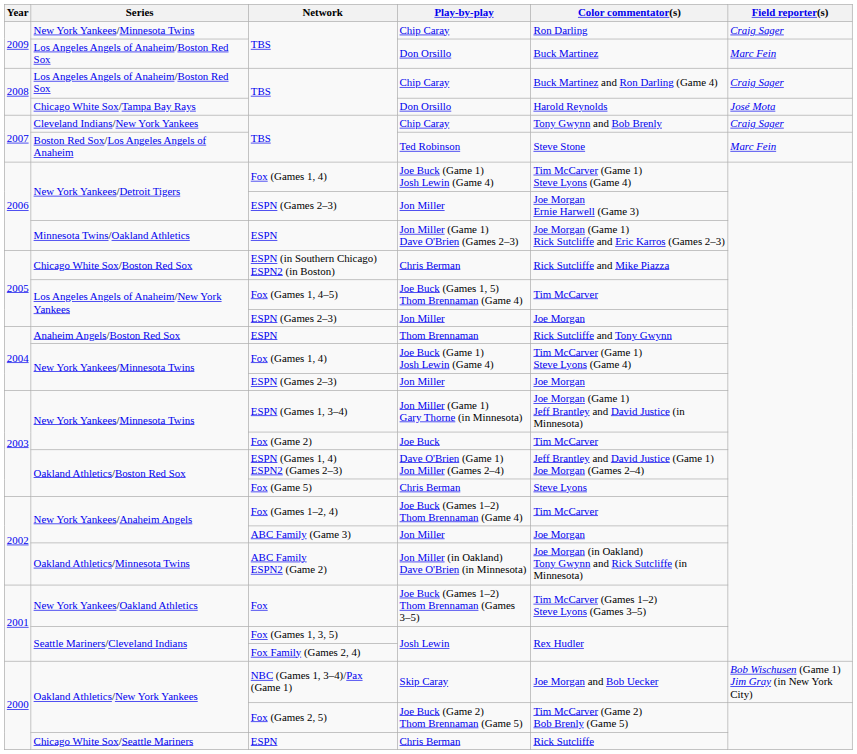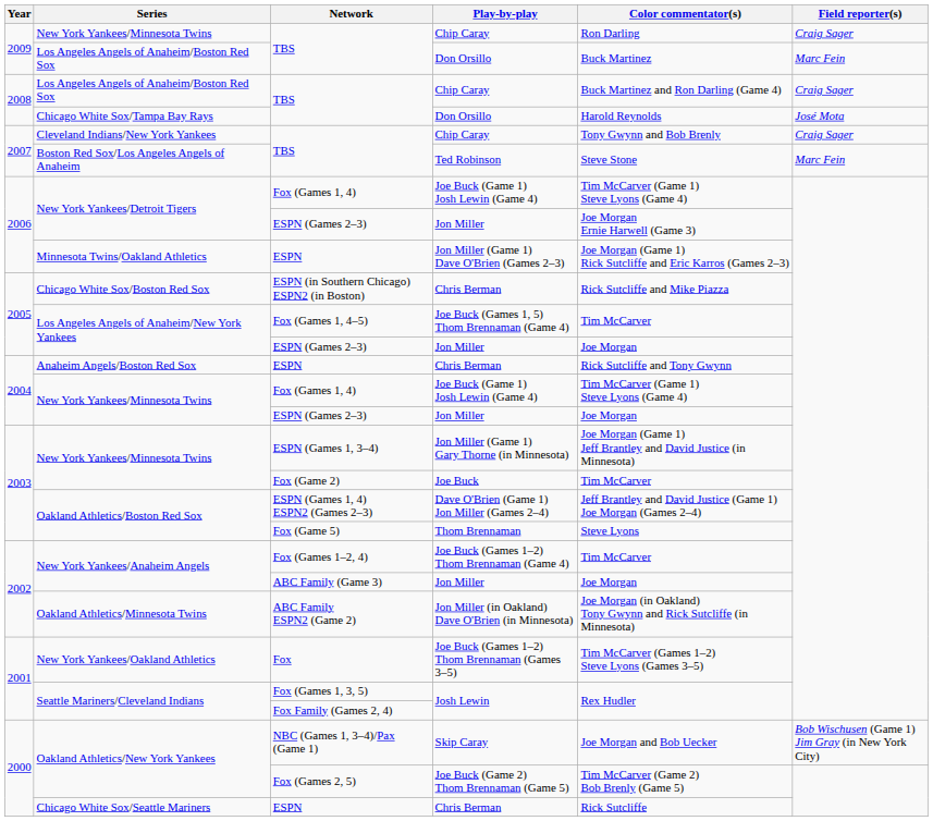 <table class="wikitable">
 <tr>
 <th>Year</th>
 <th>Series</th>
 <th>Network</th>
 <th><a href='#'>Play-by-play</a></th>
 <th><a href='#'>Color commentator</a>(s)</th>
 <th><a href='#'>Field reporter</a>(s)</th>
 </tr>
 <tr>
 <td rowspan=2><a href='#'>2009</a></td>
 <td><a href='#'>New York Yankees</a>/<a href='#'>Minnesota Twins</a></td>
 <td rowspan="2"><a href='#'>TBS</a></td>
 <td><a href='#'>Chip Caray</a></td>
 <td><a href='#'>Ron Darling</a></td>
 <td><em><a href='#'>Craig Sager</a></em></td>
 </tr>
 <tr>
 <td><a href='#'>Los Angeles Angels of Anaheim</a>/<a href='#'>Boston Red Sox</a></td>
 <td><a href='#'>Don Orsillo</a></td>
 <td><a href='#'>Buck Martinez</a></td>
 <td><em><a href='#'>Marc Fein</a></em></td>
 </tr>
 <tr>
 <td rowspan=2><a href='#'>2008</a></td>
 <td><a href='#'>Los Angeles Angels of Anaheim</a>/<a href='#'>Boston Red Sox</a></td>
 <td rowspan="2"><a href='#'>TBS</a></td>
 <td><a href='#'>Chip Caray</a></td>
 <td><a href='#'>Buck Martinez</a> and <a href='#'>Ron Darling</a> (Game 4)</td>
 <td><em><a href='#'>Craig Sager</a></em></td>
 </tr>
 <tr>
 <td><a href='#'>Chicago White Sox</a>/<a href='#'>Tampa Bay Rays</a></td>
 <td><a href='#'>Don Orsillo</a></td>
 <td><a href='#'>Harold Reynolds</a></td>
 <td><em><a href='#'>José Mota</a></em></td>
 </tr>
 <tr>
 <td rowspan="2"><a href='#'>2007</a></td>
 <td><a href='#'>Cleveland Indians</a>/<a href='#'>New York Yankees</a></td>
 <td rowspan="2"><a href='#'>TBS</a></td>
 <td><a href='#'>Chip Caray</a></td>
 <td><a href='#'>Tony Gwynn</a> and <a href='#'>Bob Brenly</a></td>
 <td><em><a href='#'>Craig Sager</a></em></td>
 </tr>
 <tr>
 <td><a href='#'>Boston Red Sox</a>/<a href='#'>Los Angeles Angels of Anaheim</a></td>
 <td><a href='#'>Ted Robinson</a></td>
 <td><a href='#'>Steve Stone</a></td>
 <td><em><a href='#'>Marc Fein</a></em></td>
 </tr>
 <tr>
 <td rowspan="3"><a href='#'>2006</a></td>
 <td rowspan="2"><a href='#'>New York Yankees</a>/<a href='#'>Detroit Tigers</a></td>
 <td><a href='#'>Fox</a> (Games 1, 4)</td>
 <td><a href='#'>Joe Buck</a> (Game 1)<br><a href='#'>Josh Lewin</a> (Game 4)</td>
 <td><a href='#'>Tim McCarver</a> (Game 1)<br><a href='#'>Steve Lyons</a> (Game 4)</td>
 </tr>
 <tr>
 <td><a href='#'>ESPN</a> (Games 2–3)</td>
 <td><a href='#'>Jon Miller</a></td>
 <td><a href='#'>Joe Morgan</a><br><a href='#'>Ernie Harwell</a> (Game 3)</td>
 </tr>
 <tr>
 <td><a href='#'>Minnesota Twins</a>/<a href='#'>Oakland Athletics</a></td>
 <td><a href='#'>ESPN</a></td>
 <td><a href='#'>Jon Miller</a> (Game 1)<br><a href='#'>Dave O'Brien</a> (Games 2–3)</td>
 <td><a href='#'>Joe Morgan</a> (Game 1)<br><a href='#'>Rick Sutcliffe</a> and <a href='#'>Eric Karros</a> (Games 2–3)</td>
 </tr>
 <tr>
 <td rowspan="3"><a href='#'>2005</a></td>
 <td><a href='#'>Chicago White Sox</a>/<a href='#'>Boston Red Sox</a></td>
 <td><a href='#'>ESPN</a> (in Southern Chicago)<br><a href='#'>ESPN2</a> (in Boston)</td>
 <td><a href='#'>Chris Berman</a></td>
 <td><a href='#'>Rick Sutcliffe</a> and <a href='#'>Mike Piazza</a></td>
 </tr>
 <tr>
 <td rowspan="2"><a href='#'>Los Angeles Angels of Anaheim</a>/<a href='#'>New York Yankees</a></td>
 <td><a href='#'>Fox</a> (Games 1, 4–5)</td>
 <td><a href='#'>Joe Buck</a> (Games 1, 5)<br><a href='#'>Thom Brennaman</a> (Game 4)</td>
 <td><a href='#'>Tim McCarver</a></td>
 </tr>
 <tr>
 <td><a href='#'>ESPN</a> (Games 2–3)</td>
 <td><a href='#'>Jon Miller</a></td>
 <td><a href='#'>Joe Morgan</a></td>
 </tr>
 <tr>
 <td rowspan="3"><a href='#'>2004</a></td>
 <td><a href='#'>Anaheim Angels</a>/<a href='#'>Boston Red Sox</a></td>
 <td><a href='#'>ESPN</a></td>
-<td><a href='#'>Thom Brennaman</a></td>
+<td><a href='#'>Chris Berman</a></td>
 <td><a href='#'>Rick Sutcliffe</a> and <a href='#'>Tony Gwynn</a></td>
 </tr>
 <tr>
 <td rowspan="2"><a href='#'>New York Yankees</a>/<a href='#'>Minnesota Twins</a></td>
 <td><a href='#'>Fox</a> (Games 1, 4)</td>
 <td><a href='#'>Joe Buck</a> (Game 1)<br><a href='#'>Josh Lewin</a> (Game 4)</td>
 <td><a href='#'>Tim McCarver</a> (Game 1)<br><a href='#'>Steve Lyons</a> (Game 4)</td>
 </tr>
 <tr>
 <td><a href='#'>ESPN</a> (Games 2–3)</td>
 <td><a href='#'>Jon Miller</a></td>
 <td><a href='#'>Joe Morgan</a></td>
 </tr>
 <tr>
 <td rowspan="4"><a href='#'>2003</a></td>
 <td rowspan="2"><a href='#'>New York Yankees</a>/<a href='#'>Minnesota Twins</a></td>
 <td><a href='#'>ESPN</a> (Games 1, 3–4)</td>
 <td><a href='#'>Jon Miller</a> (Game 1)<br><a href='#'>Gary Thorne</a> (in Minnesota)</td>
 <td><a href='#'>Joe Morgan</a> (Game 1)<br><a href='#'>Jeff Brantley</a> and <a href='#'>David Justice</a> (in Minnesota)</td>
 </tr>
 <tr>
 <td><a href='#'>Fox</a> (Game 2)</td>
 <td><a href='#'>Joe Buck</a></td>
 <td><a href='#'>Tim McCarver</a></td>
 </tr>
 <tr>
 <td rowspan="2"><a href='#'>Oakland Athletics</a>/<a href='#'>Boston Red Sox</a></td>
 <td><a href='#'>ESPN</a> (Games 1, 4)<br><a href='#'>ESPN2</a> (Games 2–3)</td>
 <td><a href='#'>Dave O'Brien</a> (Game 1)<br><a href='#'>Jon Miller</a> (Games 2–4)</td>
 <td><a href='#'>Jeff Brantley</a> and <a href='#'>David Justice</a> (Game 1)<br><a href='#'>Joe Morgan</a> (Games 2–4)</td>
 </tr>
 <tr>
 <td><a href='#'>Fox</a> (Game 5)</td>
-<td><a href='#'>Chris Berman</a></td>
+<td><a href='#'>Thom Brennaman</a></td>
 <td><a href='#'>Steve Lyons</a></td>
 </tr>
 <tr>
 <td rowspan="3"><a href='#'>2002</a></td>
 <td rowspan="2"><a href='#'>New York Yankees</a>/<a href='#'>Anaheim Angels</a></td>
 <td><a href='#'>Fox</a> (Games 1–2, 4)</td>
 <td><a href='#'>Joe Buck</a> (Games 1–2)<br><a href='#'>Thom Brennaman</a> (Game 4)</td>
 <td><a href='#'>Tim McCarver</a></td>
 </tr>
 <tr>
 <td><a href='#'>ABC Family</a> (Game 3)</td>
 <td><a href='#'>Jon Miller</a></td>
 <td><a href='#'>Joe Morgan</a></td>
 </tr>
 <tr>
 <td><a href='#'>Oakland Athletics</a>/<a href='#'>Minnesota Twins</a></td>
 <td><a href='#'>ABC Family</a><br><a href='#'>ESPN2</a> (Game 2)</td>
 <td><a href='#'>Jon Miller</a> (in Oakland) <br><a href='#'>Dave O'Brien</a> (in Minnesota)</td>
 <td><a href='#'>Joe Morgan</a> (in Oakland)<br><a href='#'>Tony Gwynn</a> and <a href='#'>Rick Sutcliffe</a> (in Minnesota)</td>
 </tr>
 <tr>
 <td rowspan="3"><a href='#'>2001</a></td>
 <td><a href='#'>New York Yankees</a>/<a href='#'>Oakland Athletics</a></td>
 <td><a href='#'>Fox</a></td>
 <td><a href='#'>Joe Buck</a> (Games 1–2)<br><a href='#'>Thom Brennaman</a> (Games 3–5)</td>
 <td><a href='#'>Tim McCarver</a> (Games 1–2)<br><a href='#'>Steve Lyons</a> (Games 3–5)</td>
 </tr>
 <tr>
 <td rowspan="2"><a href='#'>Seattle Mariners</a>/<a href='#'>Cleveland Indians</a></td>
 <td><a href='#'>Fox</a> (Games 1, 3, 5)</td>
 <td rowspan="2"><a href='#'>Josh Lewin</a></td>
 <td rowspan="2"><a href='#'>Rex Hudler</a></td>
 </tr>
 <tr>
 <td><a href='#'>Fox Family</a> (Games 2, 4)</td>
 </tr>
 <tr>
 <td rowspan="3"><a href='#'>2000</a></td>
 <td rowspan="2"><a href='#'>Oakland Athletics</a>/<a href='#'>New York Yankees</a></td>
 <td><a href='#'>NBC</a> (Games 1, 3–4)/<a href='#'>Pax</a> (Game 1)</td>
 <td><a href='#'>Skip Caray</a></td>
 <td><a href='#'>Joe Morgan</a> and <a href='#'>Bob Uecker</a></td>
 <td><em><a href='#'>Bob Wischusen</a></em> (Game 1)<br><em><a href='#'>Jim Gray</a></em> (in New York City)</td>
 </tr>
 <tr>
 <td><a href='#'>Fox</a> (Games 2, 5)</td>
 <td><a href='#'>Joe Buck</a> (Game 2)<br><a href='#'>Thom Brennaman</a> (Game 5)</td>
 <td><a href='#'>Tim McCarver</a> (Game 2)<br><a href='#'>Bob Brenly</a> (Game 5)</td>
 </tr>
 <tr>
 <td><a href='#'>Chicago White Sox</a>/<a href='#'>Seattle Mariners</a></td>
 <td><a href='#'>ESPN</a></td>
 <td><a href='#'>Chris Berman</a></td>
 <td><a href='#'>Rick Sutcliffe</a></td>
 </tr>
 </table>
